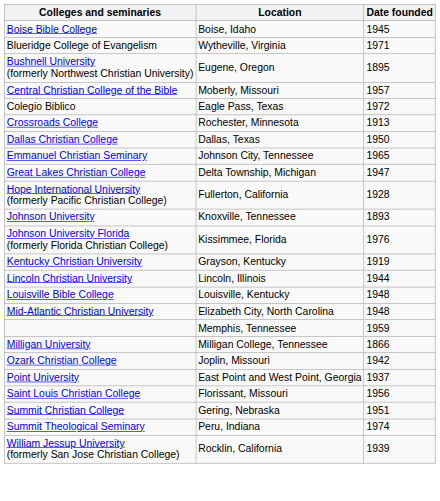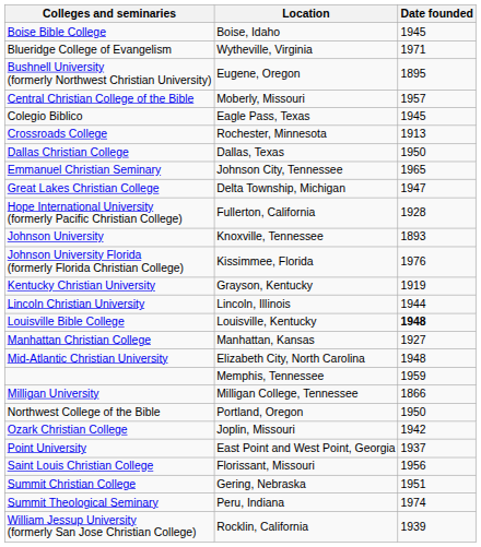 <table class="wikitable">
 <tr>
 <th>Colleges and seminaries</th>
 <th>Location</th>
 <th>Date founded</th>
 </tr>
 <tr>
 <td><a href='#'>Boise Bible College</a></td>
 <td>Boise, Idaho</td>
 <td>1945</td>
 </tr>
 <tr>
 <td>Blueridge College of Evangelism</td>
 <td>Wytheville, Virginia</td>
 <td>1971</td>
 </tr>
 <tr>
 <td><a href='#'>Bushnell University</a><br>(formerly Northwest Christian University)</td>
 <td>Eugene, Oregon</td>
 <td>1895</td>
 </tr>
 <tr>
 <td><a href='#'>Central Christian College of the Bible</a></td>
 <td>Moberly, Missouri</td>
 <td>1957</td>
 </tr>
 <tr>
 <td>Colegio Biblico</td>
 <td>Eagle Pass, Texas</td>
-<td>1972</td>
+<td>1945</td>
 </tr>
 <tr>
 <td><a href='#'>Crossroads College</a></td>
 <td>Rochester, Minnesota</td>
 <td>1913</td>
 </tr>
 <tr>
 <td><a href='#'>Dallas Christian College</a></td>
 <td>Dallas, Texas</td>
 <td>1950</td>
 </tr>
 <tr>
 <td><a href='#'>Emmanuel Christian Seminary</a></td>
 <td>Johnson City, Tennessee</td>
 <td>1965</td>
 </tr>
 <tr>
 <td><a href='#'>Great Lakes Christian College</a></td>
 <td>Delta Township, Michigan</td>
 <td>1947</td>
 </tr>
 <tr>
 <td><a href='#'>Hope International University</a><br>(formerly Pacific Christian College)</td>
 <td>Fullerton, California</td>
 <td>1928</td>
 </tr>
 <tr>
 <td><a href='#'>Johnson University</a></td>
 <td>Knoxville, Tennessee</td>
 <td>1893</td>
 </tr>
 <tr>
 <td><a href='#'>Johnson University Florida</a><br>(formerly Florida Christian College)</td>
 <td>Kissimmee, Florida</td>
 <td>1976</td>
 </tr>
 <tr>
 <td><a href='#'>Kentucky Christian University</a></td>
 <td>Grayson, Kentucky</td>
 <td>1919</td>
 </tr>
 <tr>
 <td><a href='#'>Lincoln Christian University</a></td>
 <td>Lincoln, Illinois</td>
 <td>1944</td>
 </tr>
 <tr>
 <td><a href='#'>Louisville Bible College</a></td>
 <td>Louisville, Kentucky</td>
-<td>1948</td>
+<td><strong>1948</strong></td>
+</tr>
+<tr>
+<td><a href='#'>Manhattan Christian College</a></td>
+<td>Manhattan, Kansas</td>
+<td>1927</td>
 </tr>
 <tr>
 <td><a href='#'>Mid-Atlantic Christian University</a></td>
 <td>Elizabeth City, North Carolina</td>
 <td>1948</td>
 </tr>
 <tr>
 <td></td>
 <td>Memphis, Tennessee</td>
 <td>1959</td>
 </tr>
 <tr>
 <td><a href='#'>Milligan University</a></td>
 <td>Milligan College, Tennessee</td>
 <td>1866</td>
+</tr>
+<tr>
+<td>Northwest College of the Bible</td>
+<td>Portland, Oregon</td>
+<td>1950</td>
 </tr>
 <tr>
 <td><a href='#'>Ozark Christian College</a></td>
 <td>Joplin, Missouri</td>
 <td>1942</td>
 </tr>
 <tr>
 <td><a href='#'>Point University</a></td>
 <td>East Point and West Point, Georgia</td>
 <td>1937</td>
 </tr>
 <tr>
 <td><a href='#'>Saint Louis Christian College</a></td>
 <td>Florissant, Missouri</td>
 <td>1956</td>
 </tr>
 <tr>
 <td><a href='#'>Summit Christian College</a></td>
 <td>Gering, Nebraska</td>
 <td>1951</td>
 </tr>
 <tr>
 <td><a href='#'>Summit Theological Seminary</a></td>
 <td>Peru, Indiana</td>
 <td>1974</td>
 </tr>
 <tr>
 <td><a href='#'>William Jessup University</a><br>(formerly San Jose Christian College)</td>
 <td>Rocklin, California</td>
 <td>1939</td>
 </tr>
 </table>
